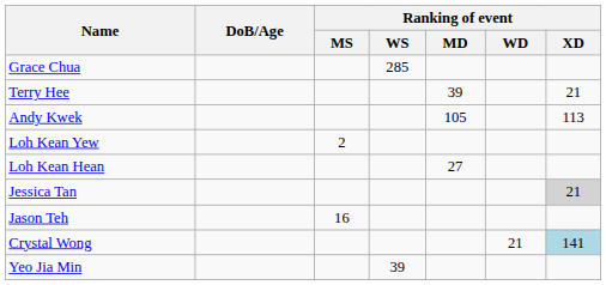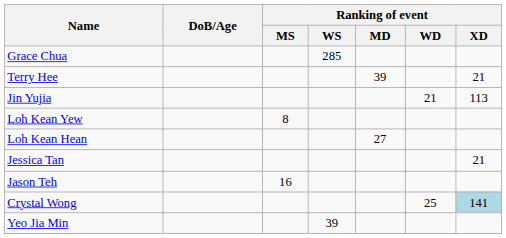 <table class="wikitable"  style="width:600px; font-size:95%; text-align:center">
 <tr>
 <th align="left" rowspan="2">Name</th>
 <th align="left" rowspan="2">DoB/Age</th>
 <th align="center" colspan="5">Ranking of event</th>
 </tr>
 <tr>
 <th align="left">MS</th>
 <th align="left">WS</th>
 <th align="left">MD</th>
 <th align="left">WD</th>
 <th align="left">XD</th>
 </tr>
 <tr>
 <td align="left"><a href='#'>Grace Chua</a></td>
 <td align="left"></td>
 <td></td>
 <td>285</td>
 <td></td>
 <td></td>
 <td></td>
 </tr>
 <tr>
 <td align="left"><a href='#'>Terry Hee</a></td>
 <td align="left"></td>
 <td></td>
 <td></td>
 <td>39</td>
 <td></td>
 <td>21</td>
 </tr>
 <tr>
-<td align="left"><a href='#'>Andy Kwek</a></td>
+<td align="left"><a href='#'>Jin Yujia</a></td>
 <td align="left"></td>
 <td></td>
 <td></td>
-<td>105</td>
 <td></td>
+<td>21</td>
 <td>113</td>
 </tr>
 <tr>
 <td align="left"><a href='#'>Loh Kean Yew</a></td>
 <td align="left"></td>
-<td>2</td>
+<td>8</td>
 <td></td>
 <td></td>
 <td></td>
 <td></td>
 </tr>
 <tr>
 <td align="left"><a href='#'>Loh Kean Hean</a></td>
 <td align="left"></td>
 <td></td>
 <td></td>
 <td>27</td>
 <td></td>
 <td></td>
 </tr>
 <tr>
 <td align="left"><a href='#'>Jessica Tan</a></td>
 <td align="left"></td>
 <td></td>
 <td></td>
 <td></td>
 <td></td>
-<td style="background: lightgrey;">21</td>
+<td>21</td>
 </tr>
 <tr>
 <td align="left"><a href='#'>Jason Teh</a></td>
 <td align="left"></td>
 <td>16</td>
 <td></td>
 <td></td>
 <td></td>
 <td></td>
 </tr>
 <tr>
 <td align="left"><a href='#'>Crystal Wong</a></td>
 <td align="left"></td>
 <td></td>
 <td></td>
 <td></td>
-<td>21</td>
+<td>25</td>
 <td style="background: lightblue;">141</td>
 </tr>
 <tr>
 <td align="left"><a href='#'>Yeo Jia Min</a></td>
 <td align="left"></td>
 <td></td>
 <td>39</td>
 <td></td>
 <td></td>
 <td></td>
 </tr>
 </table>
